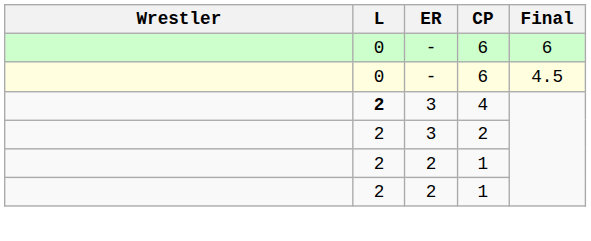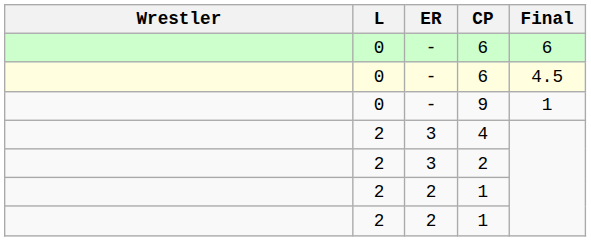 <table class="wikitable" style="text-align: center;" |>
 <tr>
 <th width="250">Wrestler</th>
 <th width="32">L</th>
 <th width="32">ER</th>
 <th width="32">CP</th>
 <th width="50">Final</th>
 </tr>
 <tr bgcolor="ccffcc">
 <td style="text-align:left;"></td>
 <td>0</td>
 <td>-</td>
 <td>6</td>
 <td>6</td>
 </tr>
 <tr bgcolor="lightyellow">
 <td style="text-align:left;"></td>
 <td>0</td>
 <td>-</td>
 <td>6</td>
 <td>4.5</td>
 </tr>
 <tr>
 <td style="text-align:left;"></td>
-<td><strong>2</strong></td>
+<td>0</td>
+<td>-</td>
+<td>9</td>
+<td>1</td>
+</tr>
+<tr>
+<td style="text-align:left;"></td>
+<td>2</td>
 <td>3</td>
 <td>4</td>
 </tr>
 <tr>
 <td style="text-align:left;"></td>
 <td>2</td>
 <td>3</td>
 <td>2</td>
 </tr>
 <tr>
 <td style="text-align:left;"></td>
 <td>2</td>
 <td>2</td>
 <td>1</td>
 </tr>
 <tr>
 <td style="text-align:left;"></td>
 <td>2</td>
 <td>2</td>
 <td>1</td>
 </tr>
 </table>
